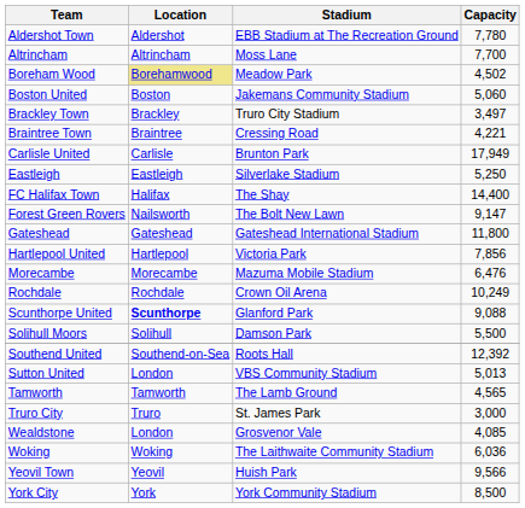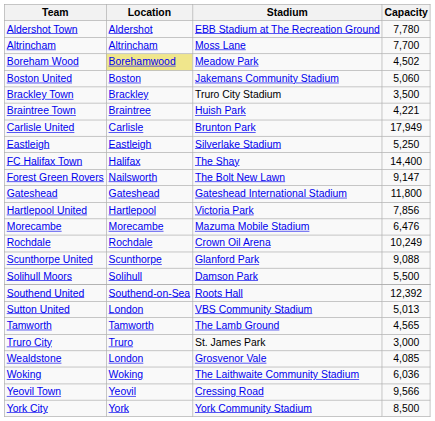 <table class="wikitable sortable">
 <tr>
 <th>Team</th>
 <th>Location</th>
 <th>Stadium</th>
 <th>Capacity</th>
 </tr>
 <tr>
 <td><a href='#'>Aldershot Town</a></td>
 <td><a href='#'>Aldershot</a></td>
 <td><a href='#'>EBB Stadium at The Recreation Ground</a></td>
 <td align="center">7,780</td>
 </tr>
 <tr>
 <td><a href='#'>Altrincham</a></td>
 <td><a href='#'>Altrincham</a></td>
 <td><a href='#'>Moss Lane</a></td>
 <td align="center">7,700</td>
 </tr>
 <tr>
 <td><a href='#'>Boreham Wood</a></td>
 <td style="background: khaki;"><a href='#'>Borehamwood</a></td>
 <td><a href='#'>Meadow Park</a></td>
 <td align="center">4,502</td>
 </tr>
 <tr>
 <td><a href='#'>Boston United</a></td>
 <td><a href='#'>Boston</a></td>
 <td><a href='#'>Jakemans Community Stadium</a></td>
 <td align="center">5,060</td>
 </tr>
 <tr>
 <td><a href='#'>Brackley Town</a></td>
 <td><a href='#'>Brackley</a></td>
 <td>Truro City Stadium</td>
-<td align="center">3,497</td>
+<td align="center">3,500</td>
 </tr>
 <tr>
 <td><a href='#'>Braintree Town</a></td>
 <td><a href='#'>Braintree</a></td>
-<td><a href='#'>Cressing Road</a></td>
+<td><a href='#'>Huish Park</a></td>
 <td align="center">4,221</td>
 </tr>
 <tr>
 <td><a href='#'>Carlisle United</a></td>
 <td><a href='#'>Carlisle</a></td>
 <td><a href='#'>Brunton Park</a></td>
 <td align="center">17,949</td>
 </tr>
 <tr>
 <td><a href='#'>Eastleigh</a></td>
 <td><a href='#'>Eastleigh</a></td>
 <td><a href='#'>Silverlake Stadium</a></td>
 <td align="center">5,250</td>
 </tr>
 <tr>
 <td><a href='#'>FC Halifax Town</a></td>
 <td><a href='#'>Halifax</a></td>
 <td><a href='#'>The Shay</a></td>
 <td align="center">14,400</td>
 </tr>
 <tr>
 <td><a href='#'>Forest Green Rovers</a></td>
 <td><a href='#'>Nailsworth</a></td>
 <td><a href='#'>The Bolt New Lawn</a></td>
 <td align="center">9,147</td>
 </tr>
 <tr>
 <td><a href='#'>Gateshead</a></td>
 <td><a href='#'>Gateshead</a></td>
 <td><a href='#'>Gateshead International Stadium</a></td>
 <td align="center">11,800</td>
 </tr>
 <tr>
 <td><a href='#'>Hartlepool United</a></td>
 <td><a href='#'>Hartlepool</a></td>
 <td><a href='#'>Victoria Park</a></td>
 <td align="center">7,856</td>
 </tr>
 <tr>
 <td><a href='#'>Morecambe</a></td>
 <td><a href='#'>Morecambe</a></td>
 <td><a href='#'>Mazuma Mobile Stadium</a></td>
 <td align="center">6,476</td>
 </tr>
 <tr>
 <td><a href='#'>Rochdale</a></td>
 <td><a href='#'>Rochdale</a></td>
 <td><a href='#'>Crown Oil Arena</a></td>
 <td align="center">10,249</td>
 </tr>
 <tr>
 <td><a href='#'>Scunthorpe United</a></td>
-<td><strong><a href='#'>Scunthorpe</a></strong></td>
+<td><a href='#'>Scunthorpe</a></td>
 <td><a href='#'>Glanford Park</a></td>
 <td align="center">9,088</td>
 </tr>
 <tr>
 <td><a href='#'>Solihull Moors</a></td>
 <td><a href='#'>Solihull</a></td>
 <td><a href='#'>Damson Park</a></td>
 <td align="center">5,500</td>
 </tr>
 <tr>
 </tr>
 <tr>
 <td><a href='#'>Southend United</a></td>
 <td><a href='#'>Southend-on-Sea</a></td>
 <td><a href='#'>Roots Hall</a></td>
 <td align="center">12,392</td>
 </tr>
 <tr>
 <td><a href='#'>Sutton United</a></td>
 <td><a href='#'>London</a> </td>
 <td><a href='#'>VBS Community Stadium</a></td>
 <td align="center">5,013</td>
 </tr>
 <tr>
 <td><a href='#'>Tamworth</a></td>
 <td><a href='#'>Tamworth</a></td>
 <td><a href='#'>The Lamb Ground</a></td>
 <td align="center">4,565</td>
 </tr>
 <tr>
 <td><a href='#'>Truro City</a></td>
 <td><a href='#'>Truro</a></td>
 <td>St. James Park</td>
 <td align="center">3,000</td>
 </tr>
 <tr>
 <td><a href='#'>Wealdstone</a></td>
 <td><a href='#'>London</a> </td>
 <td><a href='#'>Grosvenor Vale</a></td>
 <td align="center">4,085</td>
 </tr>
 <tr>
 <td><a href='#'>Woking</a></td>
 <td><a href='#'>Woking</a></td>
 <td><a href='#'>The Laithwaite Community Stadium</a></td>
 <td align="center">6,036</td>
 </tr>
 <tr>
 <td><a href='#'>Yeovil Town</a></td>
 <td><a href='#'>Yeovil</a></td>
-<td><a href='#'>Huish Park</a></td>
+<td><a href='#'>Cressing Road</a></td>
 <td align="center">9,566</td>
 </tr>
 <tr>
 <td><a href='#'>York City</a></td>
 <td><a href='#'>York</a></td>
 <td><a href='#'>York Community Stadium</a></td>
 <td align="center">8,500</td>
 </tr>
 </table>
